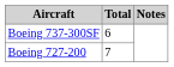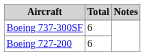 <table class="toccolours sortable" border="1" cellpadding="3" style="margin:1em auto; border-collapse:collapse">
 <tr bgcolor=lightgrey>
 <th>Aircraft</th>
 <th>Total</th>
 <th>Notes</th>
 </tr>
 <tr>
 <td><a href='#'>Boeing 737-300SF</a></td>
 <td>6</td>
 </tr>
 <tr>
 <td><a href='#'>Boeing 727-200</a></td>
-<td>7</td>
+<td>6</td>
 </tr>
 </table>
